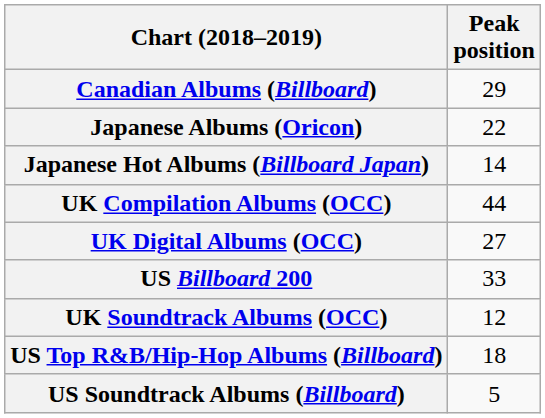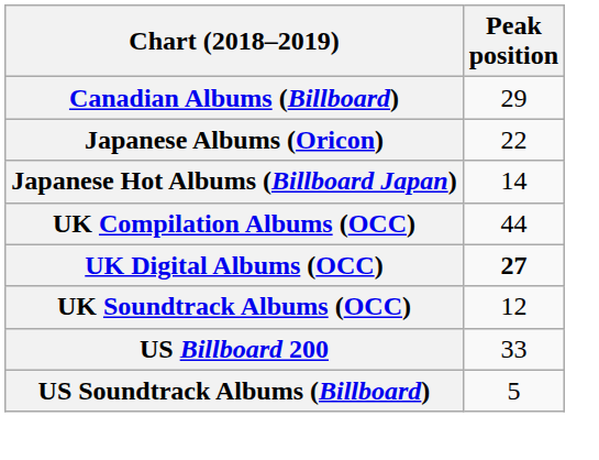 <table class="wikitable sortable plainrowheaders" style="text-align:center">
 <tr>
 <th scope="col">Chart (2018–2019)</th>
 <th scope="col">Peak<br>position</th>
 </tr>
 <tr>
 <th scope="row"><a href='#'>Canadian Albums</a> (<em><a href='#'>Billboard</a></em>)</th>
 <td>29</td>
 </tr>
 <tr>
 <th scope="row">Japanese Albums (<a href='#'>Oricon</a>)</th>
 <td>22</td>
 </tr>
 <tr>
 <th scope="row">Japanese Hot Albums (<em><a href='#'>Billboard Japan</a></em>)</th>
 <td>14</td>
 </tr>
 <tr>
 <th scope="row">UK <a href='#'>Compilation Albums</a> (<a href='#'>OCC</a>)</th>
 <td>44</td>
 </tr>
 <tr>
 <th scope="row"><a href='#'>UK Digital Albums</a> (<a href='#'>OCC</a>)</th>
-<td>27</td>
+<td><strong>27</strong></td>
+</tr>
+<tr>
+<th scope="row">UK <a href='#'>Soundtrack Albums</a> (<a href='#'>OCC</a>)</th>
+<td>12</td>
 </tr>
 <tr>
 <th scope="row">US <a href='#'><em>Billboard</em> 200</a></th>
 <td>33</td>
 </tr>
 <tr>
-<th scope="row">UK <a href='#'>Soundtrack Albums</a> (<a href='#'>OCC</a>)</th>
-<td>12</td>
-</tr>
-<tr>
-<th scope="row">US <a href='#'>Top R&B/Hip-Hop Albums</a> (<a href='#'><em>Billboard</em></a>)</th>
-<td>18</td>
-</tr>
-<tr>
 <th scope="row">US Soundtrack Albums (<em><a href='#'>Billboard</a></em>)</th>
 <td>5</td>
 </tr>
 </table>
